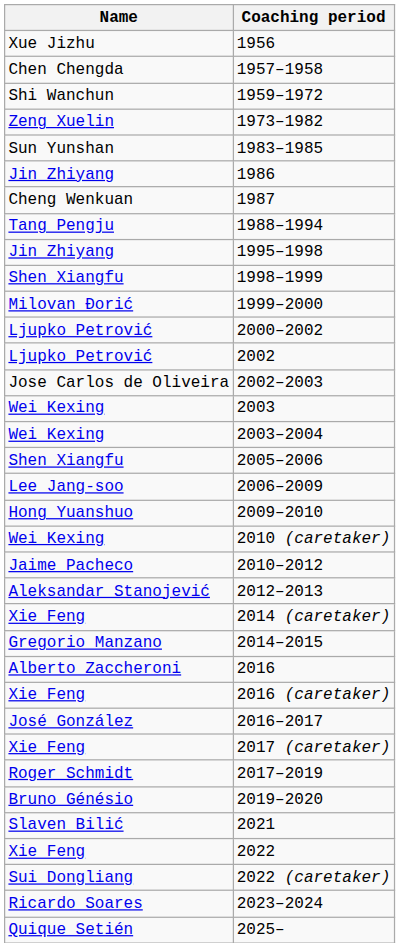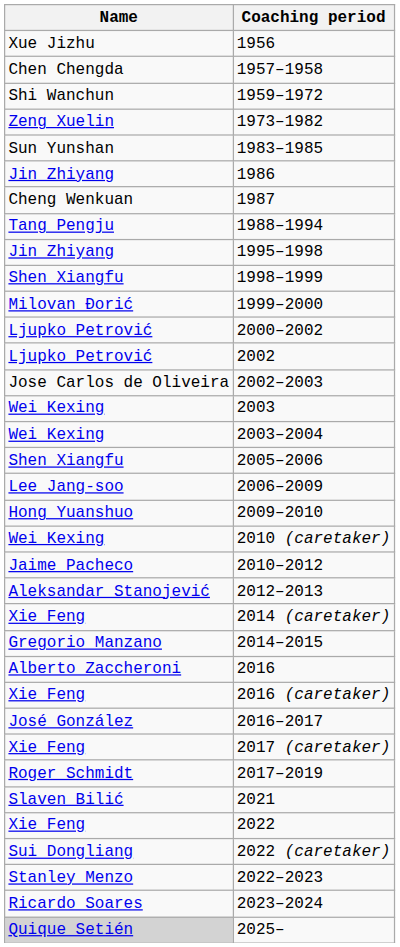 <table class="wikitable" style="text-align: left">
 <tr>
 <th>Name</th>
 <th>Coaching period</th>
 </tr>
 <tr>
 <td> Xue Jizhu</td>
 <td>1956</td>
 </tr>
 <tr>
 <td> Chen Chengda</td>
 <td>1957–1958</td>
 </tr>
 <tr>
 <td> Shi Wanchun</td>
 <td>1959–1972</td>
 </tr>
 <tr>
 <td> <a href='#'>Zeng Xuelin</a></td>
 <td>1973–1982</td>
 </tr>
 <tr>
 <td> Sun Yunshan</td>
 <td>1983–1985</td>
 </tr>
 <tr>
 <td> <a href='#'>Jin Zhiyang</a></td>
 <td>1986</td>
 </tr>
 <tr>
 <td> Cheng Wenkuan</td>
 <td>1987</td>
 </tr>
 <tr>
 <td> <a href='#'>Tang Pengju</a></td>
 <td>1988–1994</td>
 </tr>
 <tr>
 <td> <a href='#'>Jin Zhiyang</a></td>
 <td>1995–1998</td>
 </tr>
 <tr>
 <td> <a href='#'>Shen Xiangfu</a></td>
 <td>1998–1999</td>
 </tr>
 <tr>
 <td> <a href='#'>Milovan Đorić</a></td>
 <td>1999–2000</td>
 </tr>
 <tr>
 <td> <a href='#'>Ljupko Petrović</a></td>
 <td>2000–2002</td>
 </tr>
 <tr>
 <td> <a href='#'>Ljupko Petrović</a></td>
 <td>2002</td>
 </tr>
 <tr>
 <td> Jose Carlos de Oliveira</td>
 <td>2002–2003</td>
 </tr>
 <tr>
 <td> <a href='#'>Wei Kexing</a></td>
 <td>2003</td>
 </tr>
 <tr>
 <td> <a href='#'>Wei Kexing</a></td>
 <td>2003–2004</td>
 </tr>
 <tr>
 <td> <a href='#'>Shen Xiangfu</a></td>
 <td>2005–2006</td>
 </tr>
 <tr>
 <td> <a href='#'>Lee Jang-soo</a></td>
 <td>2006–2009</td>
 </tr>
 <tr>
 <td> <a href='#'>Hong Yuanshuo</a></td>
 <td>2009–2010</td>
 </tr>
 <tr>
 <td> <a href='#'>Wei Kexing</a></td>
 <td>2010 <em>(caretaker)</em></td>
 </tr>
 <tr>
 <td> <a href='#'>Jaime Pacheco</a></td>
 <td>2010–2012</td>
 </tr>
 <tr>
 <td> <a href='#'>Aleksandar Stanojević</a></td>
 <td>2012–2013</td>
 </tr>
 <tr>
 <td> <a href='#'>Xie Feng</a></td>
 <td>2014 <em>(caretaker)</em></td>
 </tr>
 <tr>
 <td> <a href='#'>Gregorio Manzano</a></td>
 <td>2014–2015</td>
 </tr>
 <tr>
 <td> <a href='#'>Alberto Zaccheroni</a></td>
 <td>2016</td>
 </tr>
 <tr>
 <td> <a href='#'>Xie Feng</a></td>
 <td>2016 <em>(caretaker)</em></td>
 </tr>
 <tr>
 <td> <a href='#'>José González</a></td>
 <td>2016–2017</td>
 </tr>
 <tr>
 <td> <a href='#'>Xie Feng</a></td>
 <td>2017 <em>(caretaker)</em></td>
 </tr>
 <tr>
 <td> <a href='#'>Roger Schmidt</a></td>
 <td>2017–2019</td>
 </tr>
 <tr>
-<td> <a href='#'>Bruno Génésio</a></td>
-<td>2019–2020</td>
-</tr>
-<tr>
 <td> <a href='#'>Slaven Bilić</a></td>
 <td>2021</td>
 </tr>
 <tr>
 <td> <a href='#'>Xie Feng</a></td>
 <td>2022</td>
 </tr>
 <tr>
 <td> <a href='#'>Sui Dongliang</a></td>
 <td>2022 <em>(caretaker)</em></td>
 </tr>
 <tr>
+<td> <a href='#'>Stanley Menzo</a></td>
+<td>2022–2023</td>
+</tr>
+<tr>
 <td> <a href='#'>Ricardo Soares</a></td>
 <td>2023–2024</td>
 </tr>
 <tr>
-<td> <a href='#'>Quique Setién</a></td>
+<td style="background: lightgrey;"> <a href='#'>Quique Setién</a></td>
 <td>2025–</td>
 </tr>
 </table>
